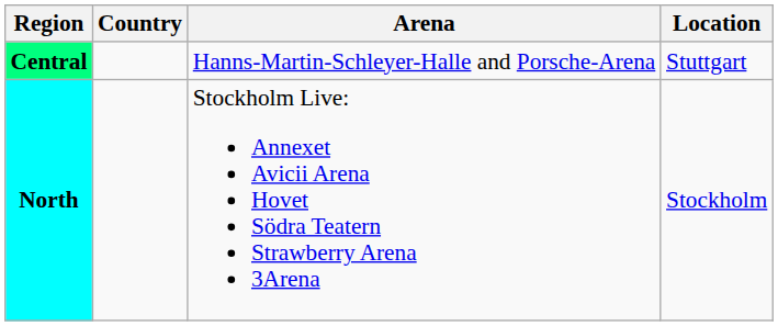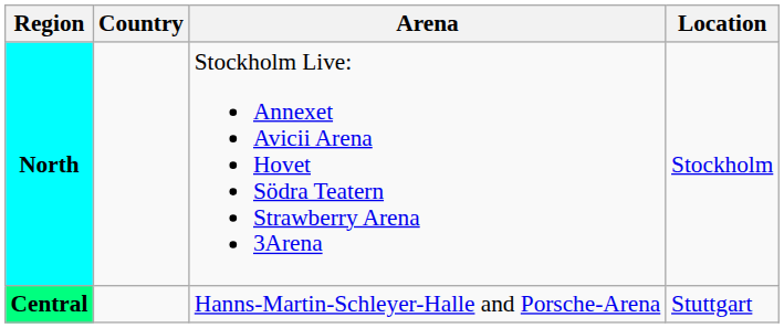 <table class="wikitable plainrowheaders">
 <tr>
 <th scope="col">Region</th>
 <th scope="col">Country</th>
 <th scope="col">Arena</th>
 <th scope="col">Location</th>
 </tr>
 <tr>
+<td style="background:#00FFFF; text-align:center;"><strong>North</strong></td>
+<td></td>
+<td>Stockholm Live:<br><ul><li><a href='#'>Annexet</a></li><li><a href='#'>Avicii Arena</a></li><li><a href='#'>Hovet</a></li><li><a href='#'>Södra Teatern</a></li><li><a href='#'>Strawberry Arena</a></li><li><a href='#'>3Arena</a></li></ul></td>
+<td><a href='#'>Stockholm</a></td>
+</tr>
+<tr>
 <td style="background:#00FF7F; text-align:center;"><strong>Central</strong></td>
 <td></td>
 <td><a href='#'>Hanns-Martin-Schleyer-Halle</a> and <a href='#'>Porsche-Arena</a></td>
 <td><a href='#'>Stuttgart</a></td>
 </tr>
-<tr>
-<td style="background:#00FFFF; text-align:center;"><strong>North</strong></td>
-<td></td>
-<td>Stockholm Live:<br><ul><li><a href='#'>Annexet</a></li><li><a href='#'>Avicii Arena</a></li><li><a href='#'>Hovet</a></li><li><a href='#'>Södra Teatern</a></li><li><a href='#'>Strawberry Arena</a></li><li><a href='#'>3Arena</a></li></ul></td>
-<td><a href='#'>Stockholm</a></td>
-</tr>
 </table>
